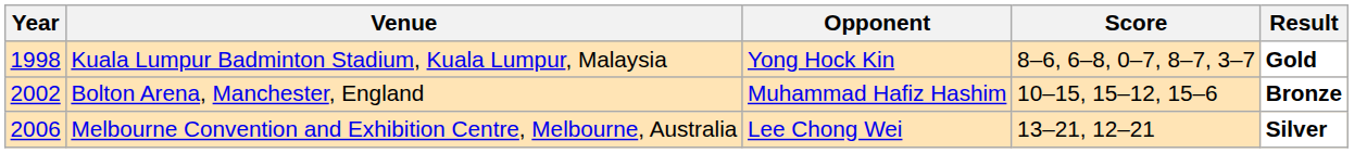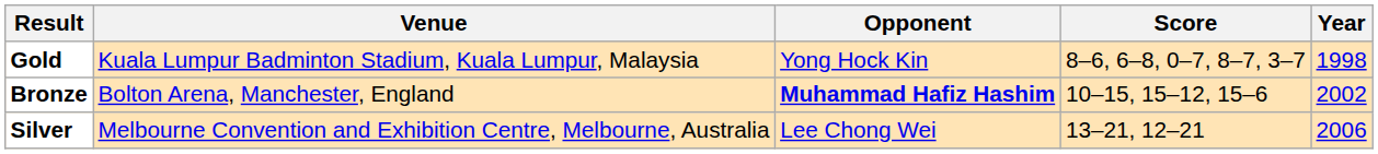 <table class="sortable wikitable" style="font-size: 90%;">
 <tr>
-<th>Year</th>
+<th>Result</th>
 <th>Venue</th>
 <th>Opponent</th>
 <th>Score</th>
-<th>Result</th>
+<th>Year</th>
 </tr>
 <tr style="background:#FFE4B5">
-<td align="center"><a href='#'>1998</a></td>
+<td style="text-align:left; background:white"> <strong>Gold</strong></td>
 <td align="left"><a href='#'>Kuala Lumpur Badminton Stadium</a>, <a href='#'>Kuala Lumpur</a>, Malaysia</td>
 <td align="left"> <a href='#'>Yong Hock Kin</a></td>
 <td align="left">8–6, 6–8, 0–7, 8–7, 3–7</td>
-<td style="text-align:left; background:white"> <strong>Gold</strong></td>
+<td align="center"><a href='#'>1998</a></td>
 </tr>
 <tr style="background:#FFE4B5">
+<td style="text-align:left; background:white"> <strong>Bronze</strong></td>
+<td align="left"><a href='#'>Bolton Arena</a>, <a href='#'>Manchester</a>, England</td>
+<td align="left"><strong> <a href='#'>Muhammad Hafiz Hashim</a></strong></td>
+<td align="left">10–15, 15–12, 15–6</td>
 <td align="center"><a href='#'>2002</a></td>
-<td align="left"><a href='#'>Bolton Arena</a>, <a href='#'>Manchester</a>, England</td>
-<td align="left"> <a href='#'>Muhammad Hafiz Hashim</a></td>
-<td align="left">10–15, 15–12, 15–6</td>
-<td style="text-align:left; background:white"> <strong>Bronze</strong></td>
 </tr>
 <tr style="background:#FFE4B5">
-<td align="center"><a href='#'>2006</a></td>
+<td style="text-align:left; background:white"> <strong>Silver</strong></td>
 <td align="left"><a href='#'>Melbourne Convention and Exhibition Centre</a>, <a href='#'>Melbourne</a>, Australia</td>
 <td align="left"> <a href='#'>Lee Chong Wei</a></td>
 <td align="left">13–21, 12–21</td>
-<td style="text-align:left; background:white"> <strong>Silver</strong></td>
+<td align="center"><a href='#'>2006</a></td>
 </tr>
 </table>
